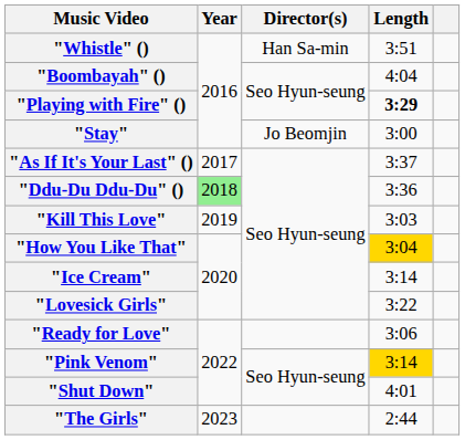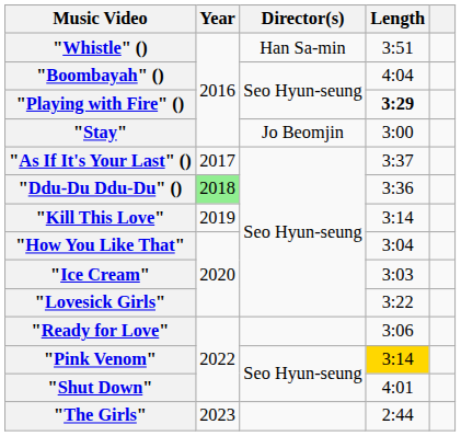 <table class="wikitable plainrowheaders" style="text-align:center;">
 <tr>
 <th scope="col">Music Video</th>
 <th scope="col">Year</th>
 <th scope="col">Director(s)</th>
 <th scope="col">Length</th>
 <th scope="col" style="width:1em;"></th>
 </tr>
 <tr>
 <th scope="row">"<a href='#'>Whistle</a>" ()</th>
 <td rowspan="4">2016</td>
 <td>Han Sa-min</td>
 <td>3:51</td>
 <td></td>
 </tr>
 <tr>
 <th scope="row">"<a href='#'>Boombayah</a>" ()</th>
 <td rowspan="2">Seo Hyun-seung</td>
 <td>4:04</td>
 <td></td>
 </tr>
 <tr>
 <th scope="row">"<a href='#'>Playing with Fire</a>" ()</th>
 <td><strong>3:29</strong></td>
 <td></td>
 </tr>
 <tr>
 <th scope="row">"<a href='#'>Stay</a>"</th>
 <td>Jo Beomjin</td>
 <td>3:00</td>
 <td></td>
 </tr>
 <tr>
 <th scope="row">"<a href='#'>As If It's Your Last</a>" ()</th>
 <td>2017</td>
 <td rowspan="6">Seo Hyun-seung</td>
 <td>3:37</td>
 <td></td>
 </tr>
 <tr>
 <th scope="row">"<a href='#'>Ddu-Du Ddu-Du</a>" ()</th>
 <td style="background: lightgreen;">2018</td>
 <td>3:36</td>
 <td></td>
 </tr>
 <tr>
 <th scope="row">"<a href='#'>Kill This Love</a>"</th>
 <td>2019</td>
-<td>3:03</td>
+<td>3:14</td>
 <td></td>
 </tr>
 <tr>
 <th scope="row">"<a href='#'>How You Like That</a>"</th>
 <td rowspan="3">2020</td>
-<td style="background: gold;">3:04</td>
+<td>3:04</td>
 <td></td>
 </tr>
 <tr>
 <th scope="row">"<a href='#'>Ice Cream</a>"</th>
-<td>3:14</td>
+<td>3:03</td>
 <td></td>
 </tr>
 <tr>
 <th scope="row">"<a href='#'>Lovesick Girls</a>"</th>
 <td>3:22</td>
 <td></td>
 </tr>
 <tr>
 <th scope="row">"<a href='#'>Ready for Love</a>"</th>
 <td rowspan="3">2022</td>
 <td></td>
 <td>3:06</td>
 <td></td>
 </tr>
 <tr>
 <th scope="row">"<a href='#'>Pink Venom</a>"</th>
 <td rowspan="2">Seo Hyun-seung</td>
 <td style="background: gold;">3:14</td>
 <td></td>
 </tr>
 <tr>
 <th scope="row">"<a href='#'>Shut Down</a>"</th>
 <td>4:01</td>
 <td></td>
 </tr>
 <tr>
 <th scope="row">"<a href='#'>The Girls</a>"</th>
 <td>2023</td>
 <td></td>
 <td>2:44</td>
 <td></td>
 </tr>
 </table>
